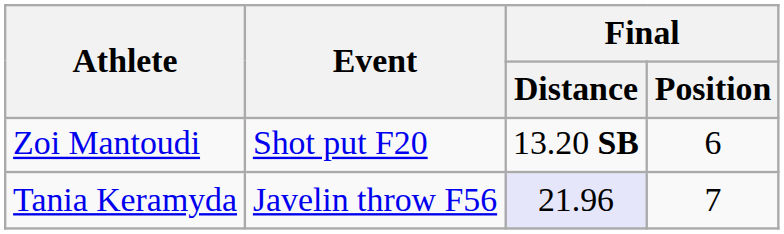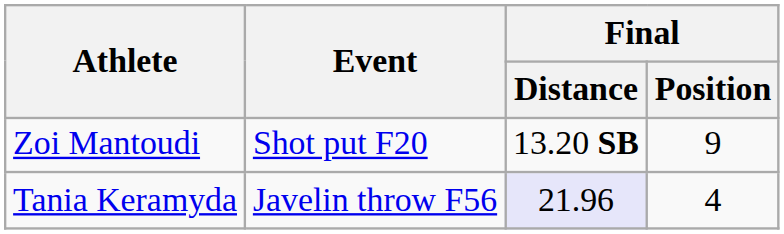 <table class=wikitable style="font-size:90%">
 <tr>
 <th rowspan="2">Athlete</th>
 <th rowspan="2">Event</th>
 <th colspan="3">Final</th>
 </tr>
 <tr>
 <th>Distance</th>
 <th>Position</th>
 </tr>
 <tr align=center>
 <td align=left><a href='#'>Zoi Mantoudi</a></td>
 <td align=left><a href='#'>Shot put F20</a></td>
 <td>13.20 <strong>SB</strong></td>
-<td>6</td>
+<td>9</td>
 </tr>
 <tr align=center>
 <td align=left><a href='#'>Tania Keramyda</a></td>
 <td align=left><a href='#'>Javelin throw F56</a></td>
 <td style="background: lavender;">21.96</td>
-<td>7</td>
+<td>4</td>
 </tr>
 </table>
